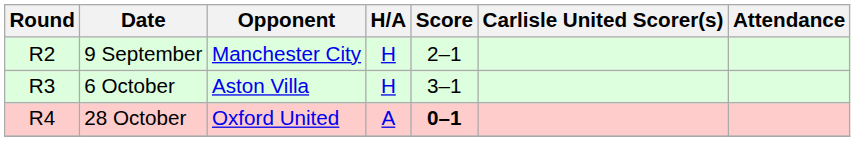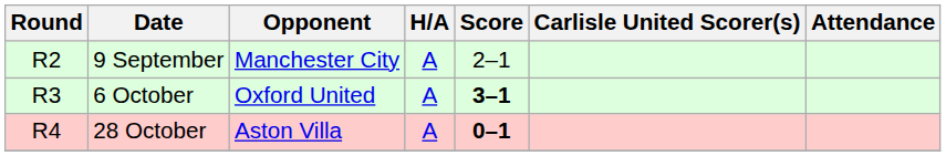 <table class="wikitable" style="text-align:center">
 <tr>
 <th>Round</th>
 <th>Date</th>
 <th>Opponent</th>
 <th>H/A</th>
 <th>Score</th>
 <th>Carlisle United Scorer(s)</th>
 <th>Attendance</th>
 </tr>
 <tr bgcolor=#ddffdd>
 <td>R2</td>
 <td align=left>9 September</td>
 <td align=left><a href='#'>Manchester City</a></td>
-<td><a href='#'>H</a></td>
+<td><a href='#'>A</a></td>
 <td>2–1</td>
 <td align=left></td>
 <td></td>
 </tr>
 <tr bgcolor=#ddffdd>
 <td>R3</td>
 <td align=left>6 October</td>
-<td align=left><a href='#'>Aston Villa</a></td>
-<td><a href='#'>H</a></td>
-<td>3–1</td>
+<td align=left><a href='#'>Oxford United</a></td>
+<td><a href='#'>A</a></td>
+<td><strong>3–1</strong></td>
 <td align=left></td>
 <td></td>
 </tr>
 <tr bgcolor=#FFCCCC>
 <td>R4</td>
 <td align=left>28 October</td>
-<td align=left><a href='#'>Oxford United</a></td>
+<td align=left><a href='#'>Aston Villa</a></td>
 <td><a href='#'>A</a></td>
 <td><strong>0–1</strong></td>
 <td align=left></td>
 <td></td>
 </tr>
 <tr>
 </tr>
 </table>
